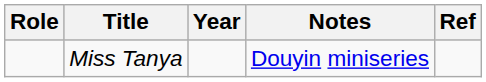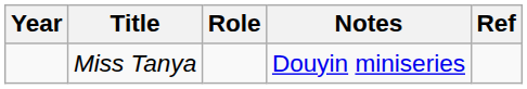 <table class="wikitable sortable">
 <tr>
+<th>Year</th>
+<th>Title</th>
 <th>Role</th>
-<th>Title</th>
-<th>Year</th>
 <th class="unsortable">Notes</th>
 <th class="unsortable">Ref</th>
 </tr>
 <tr>
 <td></td>
 <td><em>Miss Tanya</em></td>
 <td></td>
 <td><a href='#'>Douyin</a> <a href='#'>miniseries</a></td>
 <td></td>
 </tr>
 </table>
